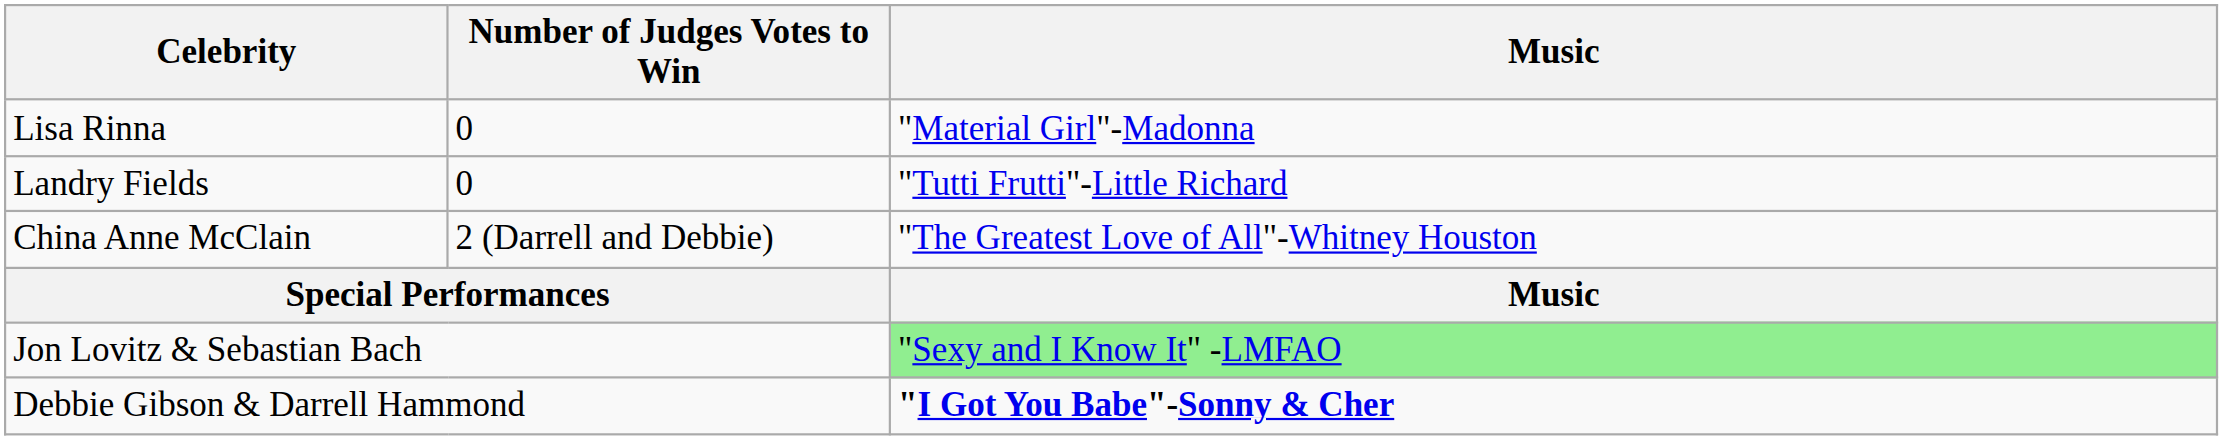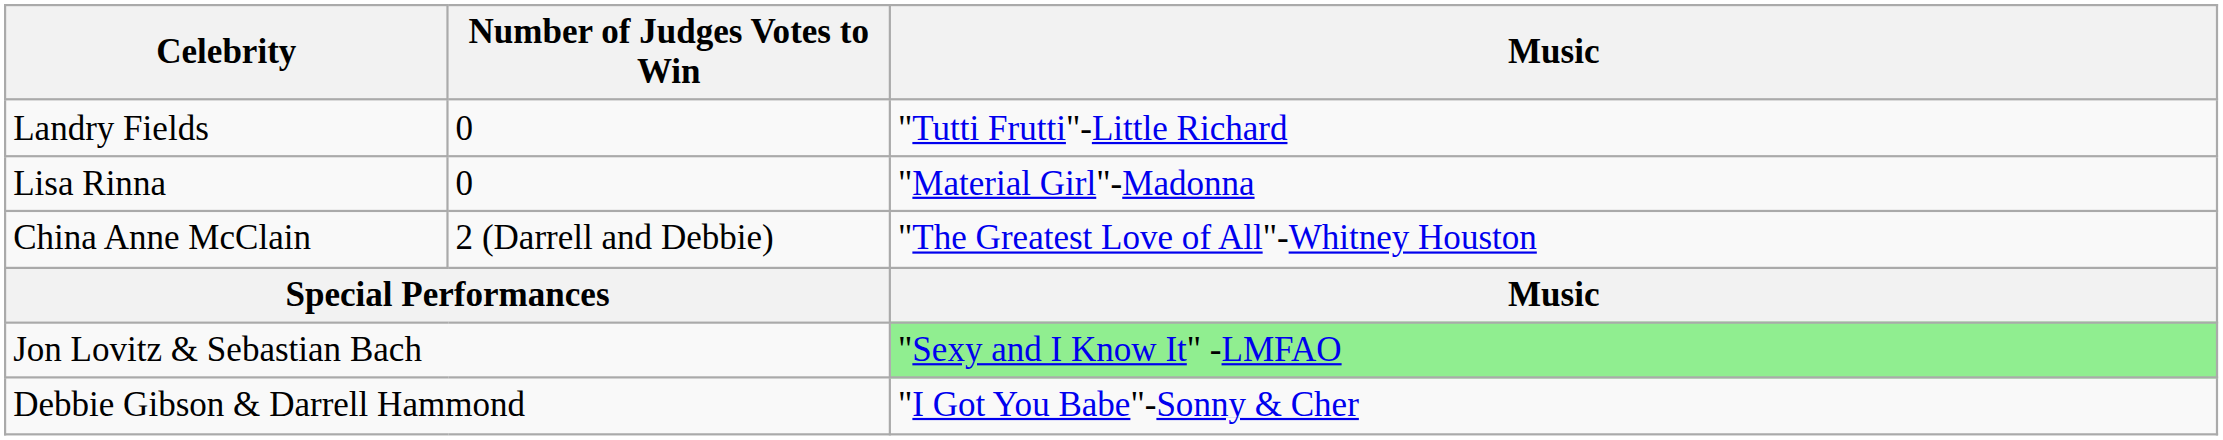 <table class="wikitable" style="width:80%;">
 <tr>
 <th style="width:20%;">Celebrity</th>
 <th style="width:20%;">Number of Judges Votes to Win</th>
 <th style="width:60%;">Music</th>
 </tr>
 <tr>
+<td>Landry Fields</td>
+<td>0</td>
+<td>"<a href='#'>Tutti Frutti</a>"-<a href='#'>Little Richard</a></td>
+</tr>
+<tr>
 <td>Lisa Rinna</td>
 <td>0</td>
 <td>"<a href='#'>Material Girl</a>"-<a href='#'>Madonna</a></td>
-</tr>
-<tr>
-<td>Landry Fields</td>
-<td>0</td>
-<td>"<a href='#'>Tutti Frutti</a>"-<a href='#'>Little Richard</a></td>
 </tr>
 <tr>
 <td>China Anne McClain</td>
 <td>2 (Darrell and Debbie)</td>
 <td>"<a href='#'>The Greatest Love of All</a>"-<a href='#'>Whitney Houston</a></td>
 </tr>
 <tr>
 <th colspan="2">Special Performances</th>
 <th>Music</th>
 </tr>
 <tr>
 <td colspan="2">Jon Lovitz & Sebastian Bach</td>
 <td style="background: lightgreen;">"<a href='#'>Sexy and I Know It</a>" -<a href='#'>LMFAO</a></td>
 </tr>
 <tr>
 <td colspan="2">Debbie Gibson & Darrell Hammond</td>
-<td><strong>"<a href='#'>I Got You Babe</a>"-<a href='#'>Sonny & Cher</a></strong></td>
+<td>"<a href='#'>I Got You Babe</a>"-<a href='#'>Sonny & Cher</a></td>
 </tr>
 </table>
